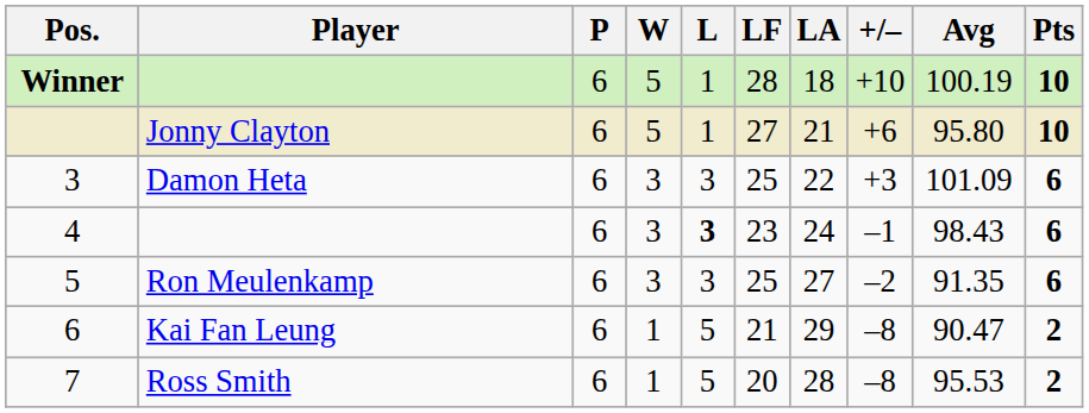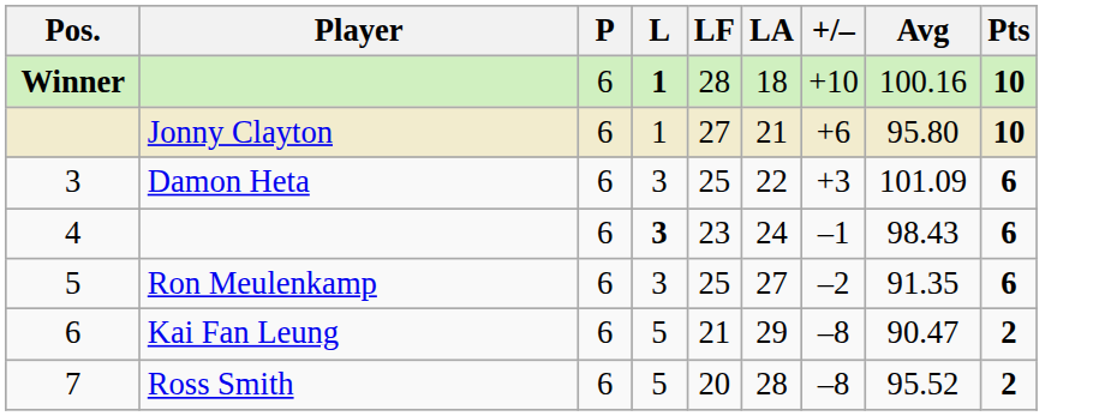 <table class="wikitable" style="text-align:center; margin: 1em auto 1em auto, align:left">
 <tr>
 <th width=60>Pos.</th>
 <th width=212>Player</th>
 <th width=20>P</th>
-<th width=20>W</th>
 <th width=20>L</th>
 <th width=20>LF</th>
 <th width=20>LA</th>
 <th width=25>+/–</th>
 <th width=50>Avg</th>
 <th width=20>Pts</th>
 </tr>
 <tr style="background:#D0F0C0;">
 <td><strong>Winner</strong></td>
 <td align=left></td>
 <td>6</td>
-<td>5</td>
-<td>1</td>
+<td><strong>1</strong></td>
 <td>28</td>
 <td>18</td>
 <td>+10</td>
-<td>100.19</td>
+<td>100.16</td>
 <td><strong>10</strong></td>
 </tr>
 <tr style="background:#f2ecce;">
 <td></td>
 <td align=left> <a href='#'>Jonny Clayton</a></td>
 <td>6</td>
-<td>5</td>
 <td>1</td>
 <td>27</td>
 <td>21</td>
 <td>+6</td>
 <td>95.80</td>
 <td><strong>10</strong></td>
 </tr>
 <tr>
 <td>3</td>
 <td align=left> <a href='#'>Damon Heta</a></td>
 <td>6</td>
 <td>3</td>
-<td>3</td>
 <td>25</td>
 <td>22</td>
 <td>+3</td>
 <td>101.09</td>
 <td><strong>6</strong></td>
 </tr>
 <tr style=>
 <td>4</td>
 <td align=left></td>
 <td>6</td>
-<td>3</td>
 <td><strong>3</strong></td>
 <td>23</td>
 <td>24</td>
 <td>–1</td>
 <td>98.43</td>
 <td><strong>6</strong></td>
 </tr>
 <tr style=>
 <td>5</td>
 <td align=left> <a href='#'>Ron Meulenkamp</a></td>
 <td>6</td>
 <td>3</td>
-<td>3</td>
 <td>25</td>
 <td>27</td>
 <td>–2</td>
 <td>91.35</td>
 <td><strong>6</strong></td>
 </tr>
 <tr style=>
 <td>6</td>
 <td align=left> <a href='#'>Kai Fan Leung</a></td>
 <td>6</td>
-<td>1</td>
 <td>5</td>
 <td>21</td>
 <td>29</td>
 <td>–8</td>
 <td>90.47</td>
 <td><strong>2</strong></td>
 </tr>
 <tr style=>
 <td>7</td>
 <td align=left> <a href='#'>Ross Smith</a></td>
 <td>6</td>
-<td>1</td>
 <td>5</td>
 <td>20</td>
 <td>28</td>
 <td>–8</td>
-<td>95.53</td>
+<td>95.52</td>
 <td><strong>2</strong></td>
 </tr>
 </table>
